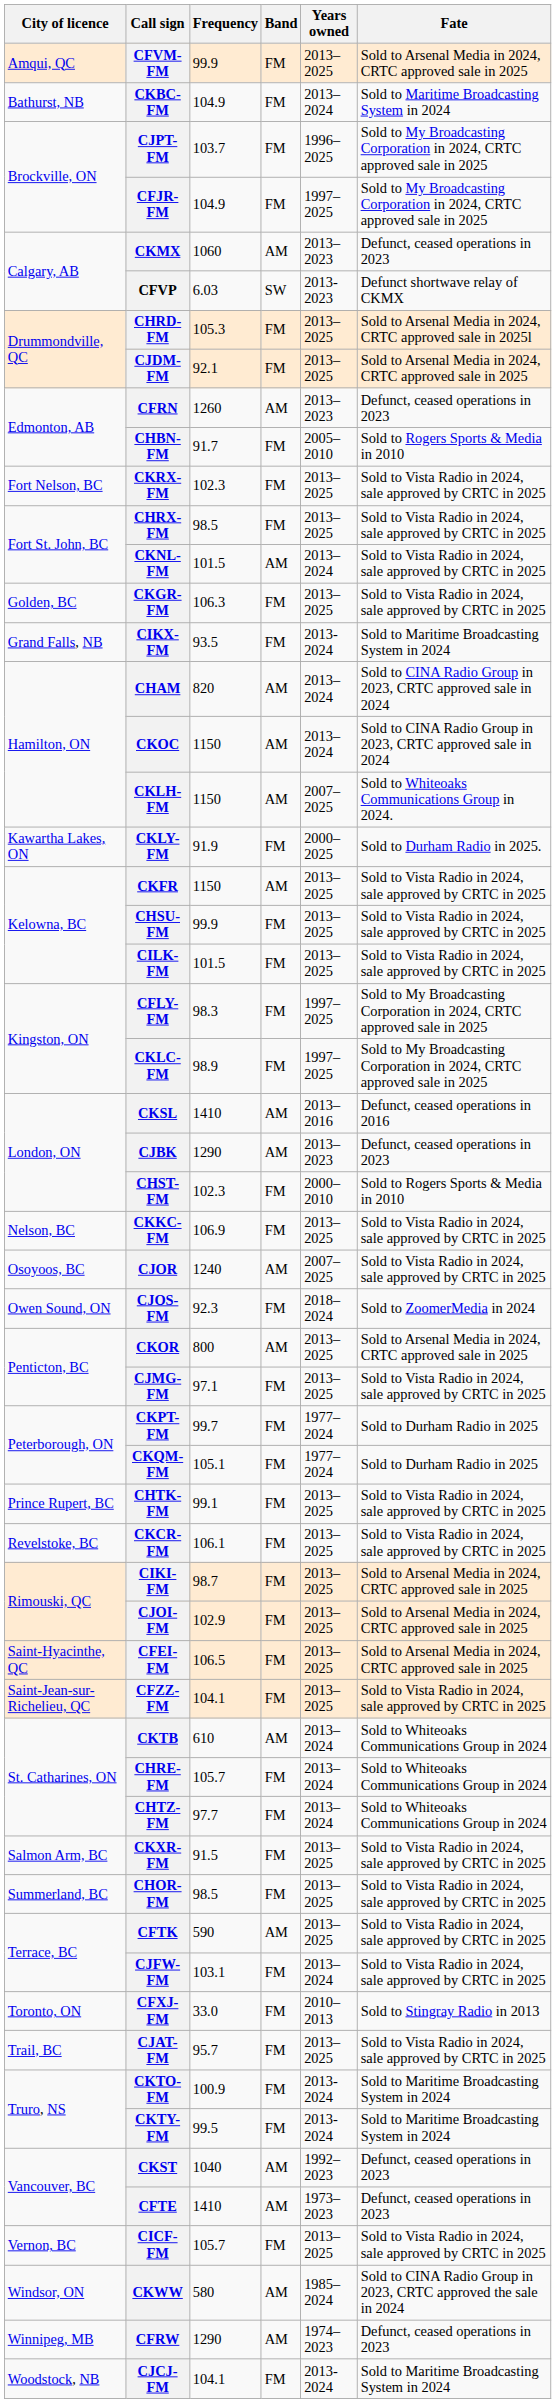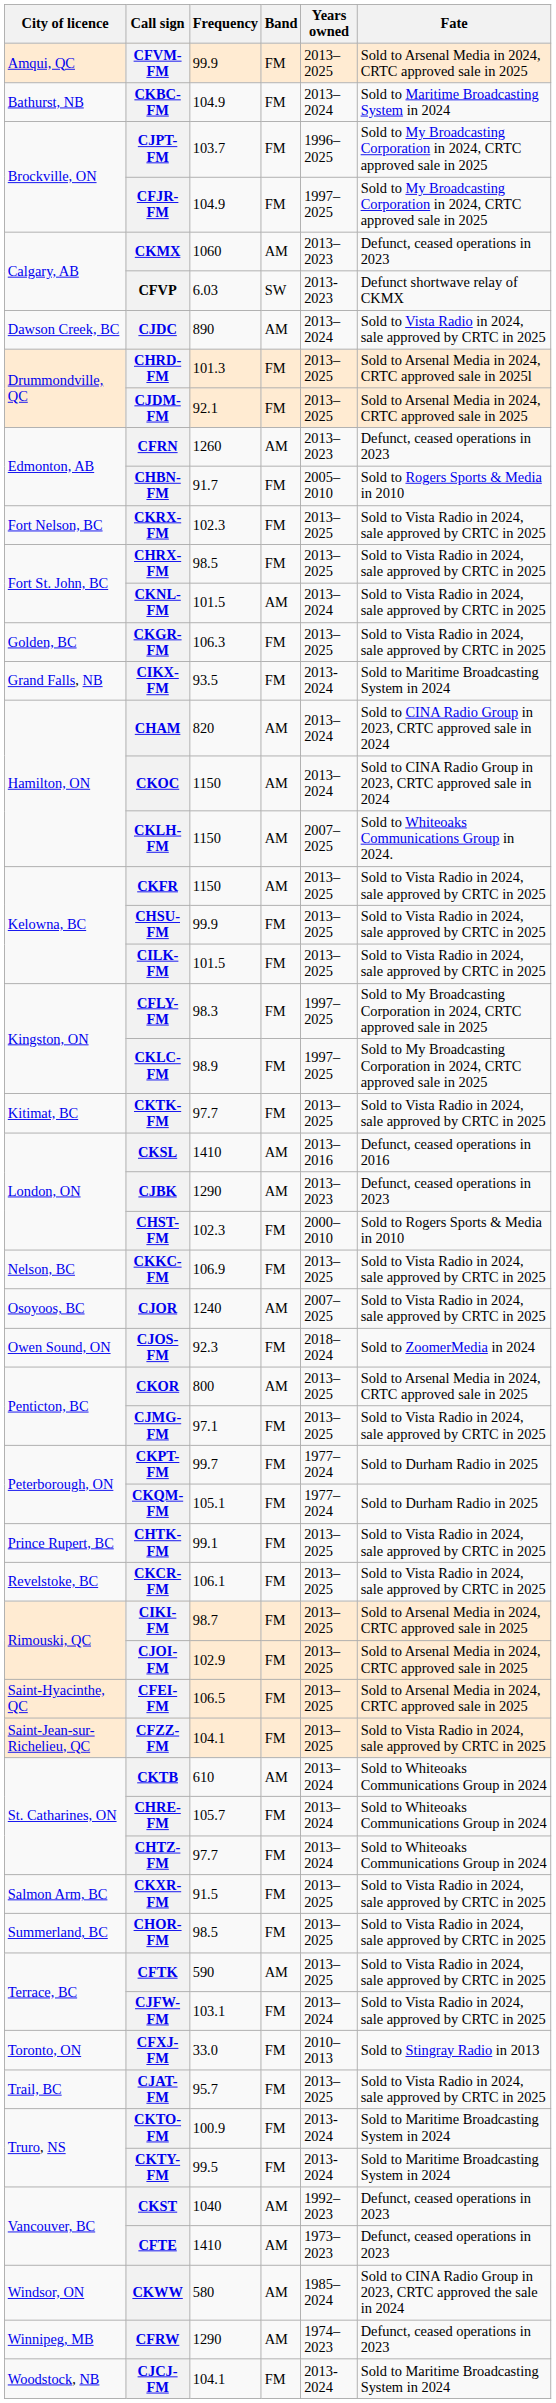 <table class="wikitable sortable">
 <tr>
 <th scope="col">City of licence</th>
 <th scope="col">Call sign</th>
 <th scope="col">Frequency</th>
 <th scope="col">Band</th>
 <th scope="col">Years owned</th>
 <th scope="col">Fate</th>
 </tr>
 <tr style="background-color:#ffebd2;">
 <td><a href='#'>Amqui, QC</a></td>
 <th scope="row"><a href='#'>CFVM-FM</a></th>
 <td data-sort-value=099900>99.9</td>
 <td>FM</td>
 <td>2013–2025</td>
 <td>Sold to Arsenal Media in 2024, CRTC approved sale in 2025</td>
 </tr>
 <tr>
 <td><a href='#'>Bathurst, NB</a></td>
 <th scope="row"><a href='#'>CKBC-FM</a></th>
 <td data-sort-value=104900>104.9</td>
 <td>FM</td>
 <td>2013–2024</td>
 <td>Sold to <a href='#'>Maritime Broadcasting System</a> in 2024</td>
 </tr>
 <tr>
 <td rowspan="2"><a href='#'>Brockville, ON</a></td>
 <th scope="row"><a href='#'>CJPT-FM</a></th>
 <td data-sort-value=103700>103.7</td>
 <td>FM</td>
 <td>1996–2025</td>
 <td>Sold to <a href='#'>My Broadcasting Corporation</a> in 2024, CRTC approved sale in 2025</td>
 </tr>
 <tr>
 <th scope="row"><a href='#'>CFJR-FM</a></th>
 <td data-sort-value=104900>104.9</td>
 <td>FM</td>
 <td>1997–2025</td>
 <td>Sold to <a href='#'>My Broadcasting Corporation</a> in 2024, CRTC approved sale in 2025</td>
 </tr>
 <tr>
 <td rowspan=2><a href='#'>Calgary, AB</a></td>
 <th scope="row"><a href='#'>CKMX</a></th>
 <td data-sort-value=001060>1060</td>
 <td>AM</td>
 <td>2013–2023</td>
 <td>Defunct, ceased operations in 2023</td>
 </tr>
 <tr>
 <th scope="row">CFVP</th>
 <td data-sort-value=006030>6.03</td>
 <td>SW</td>
 <td>2013-2023</td>
 <td>Defunct shortwave relay of CKMX</td>
 </tr>
+<tr>
+<td><a href='#'>Dawson Creek, BC</a></td>
+<th scope="row"><a href='#'>CJDC</a></th>
+<td data-sort-value=000890>890</td>
+<td>AM</td>
+<td>2013–2024</td>
+<td>Sold to <a href='#'>Vista Radio</a> in 2024, sale approved by CRTC in 2025</td>
+</tr>
 <tr style="background-color:#ffebd2;">
 <td rowspan="2"><a href='#'>Drummondville, QC</a></td>
 <th scope="row"><a href='#'>CHRD-FM</a></th>
-<td data-sort-value=105300>105.3</td>
+<td data-sort-value=105300>101.3</td>
 <td>FM</td>
 <td>2013–2025</td>
 <td>Sold to Arsenal Media in 2024, CRTC approved sale in 2025l</td>
 </tr>
 <tr style="background-color:#ffebd2;">
 <th scope="row"><a href='#'>CJDM-FM</a></th>
 <td data-sort-value=092100>92.1</td>
 <td>FM</td>
 <td>2013–2025</td>
 <td>Sold to Arsenal Media in 2024, CRTC approved sale in 2025</td>
 </tr>
 <tr>
 <td rowspan="2"><a href='#'>Edmonton, AB</a></td>
 <th scope="row"><a href='#'>CFRN</a></th>
 <td data-sort-value=001260>1260</td>
 <td>AM</td>
 <td>2013–2023</td>
 <td>Defunct, ceased operations in 2023</td>
 </tr>
 <tr>
 <th scope="row"><a href='#'>CHBN-FM</a></th>
 <td data-sort-value=091700>91.7</td>
 <td>FM</td>
 <td>2005–2010</td>
 <td>Sold to <a href='#'>Rogers Sports & Media</a> in 2010</td>
 </tr>
 <tr>
 <td><a href='#'>Fort Nelson, BC</a></td>
 <th scope="row"><a href='#'>CKRX-FM</a></th>
 <td data-sort-value=102300>102.3</td>
 <td>FM</td>
 <td>2013–2025</td>
 <td>Sold to Vista Radio in 2024, sale approved by CRTC in 2025</td>
 </tr>
 <tr>
 <td rowspan=2><a href='#'>Fort St. John, BC</a></td>
 <th scope="row"><a href='#'>CHRX-FM</a></th>
 <td data-sort-value=098500>98.5</td>
 <td>FM</td>
 <td>2013–2025</td>
 <td>Sold to Vista Radio in 2024, sale approved by CRTC in 2025</td>
 </tr>
 <tr>
 <th scope="row"><a href='#'>CKNL-FM</a></th>
 <td data-sort-value=101500>101.5</td>
 <td>AM</td>
 <td>2013–2024</td>
 <td>Sold to Vista Radio in 2024, sale approved by CRTC in 2025</td>
 </tr>
 <tr>
 <td><a href='#'>Golden, BC</a></td>
 <th scope="row"><a href='#'>CKGR-FM</a></th>
 <td data-sort-value=106300>106.3</td>
 <td>FM</td>
 <td>2013–2025</td>
 <td>Sold to Vista Radio in 2024, sale approved by CRTC in 2025</td>
 </tr>
 <tr>
 <td><a href='#'>Grand Falls</a>, <a href='#'>NB</a></td>
 <th><a href='#'>CIKX-FM</a></th>
 <td>93.5</td>
 <td>FM</td>
 <td>2013-2024</td>
 <td>Sold to Maritime Broadcasting System in 2024</td>
 </tr>
 <tr>
 <td rowspan="3"><a href='#'>Hamilton, ON</a></td>
 <th scope="row"><a href='#'>CHAM</a></th>
 <td data-sort-value=000820>820</td>
 <td>AM</td>
 <td>2013–2024</td>
 <td>Sold to <a href='#'>CINA Radio Group</a> in 2023, CRTC approved sale in 2024</td>
 </tr>
 <tr>
 <th scope="row"><a href='#'>CKOC</a></th>
 <td data-sort-value=001150>1150</td>
 <td>AM</td>
 <td>2013–2024</td>
 <td>Sold to CINA Radio Group in 2023, CRTC approved sale in 2024</td>
 </tr>
 <tr>
 <th scope="row"><a href='#'>CKLH-FM</a></th>
 <td data-sort-value=108000>1150</td>
 <td>AM</td>
 <td>2007–2025</td>
 <td>Sold to <a href='#'>Whiteoaks Communications Group</a> in 2024.</td>
 </tr>
 <tr>
-<td><a href='#'>Kawartha Lakes, ON</a></td>
-<th scope="row"><a href='#'>CKLY-FM</a></th>
-<td data-sort-value=091900>91.9</td>
-<td>FM</td>
-<td>2000–2025</td>
-<td>Sold to <a href='#'>Durham Radio</a> in 2025.</td>
-</tr>
-<tr>
 <td rowspan=3><a href='#'>Kelowna, BC</a></td>
 <th scope="row"><a href='#'>CKFR</a></th>
 <td data-sort-value=001150>1150</td>
 <td>AM</td>
 <td>2013–2025</td>
 <td>Sold to Vista Radio in 2024, sale approved by CRTC in 2025</td>
 </tr>
 <tr>
 <th scope="row"><a href='#'>CHSU-FM</a></th>
 <td data-sort-value=099900>99.9</td>
 <td>FM</td>
 <td>2013–2025</td>
 <td>Sold to Vista Radio in 2024, sale approved by CRTC in 2025</td>
 </tr>
 <tr>
 <th scope="row"><a href='#'>CILK-FM</a></th>
 <td data-sort-value=101500>101.5</td>
 <td>FM</td>
 <td>2013–2025</td>
 <td>Sold to Vista Radio in 2024, sale approved by CRTC in 2025</td>
 </tr>
 <tr>
 <td rowspan="2"><a href='#'>Kingston, ON</a></td>
 <th scope="row"><a href='#'>CFLY-FM</a></th>
 <td data-sort-value=098300>98.3</td>
 <td>FM</td>
 <td>1997–2025</td>
 <td>Sold to My Broadcasting Corporation in 2024, CRTC approved sale in 2025</td>
 </tr>
 <tr>
 <th scope="row"><a href='#'>CKLC-FM</a></th>
 <td data-sort-value=098900>98.9</td>
 <td>FM</td>
 <td>1997–2025</td>
 <td>Sold to My Broadcasting Corporation in 2024, CRTC approved sale in 2025</td>
+</tr>
+<tr>
+<td><a href='#'>Kitimat, BC</a></td>
+<th scope="row"><a href='#'>CKTK-FM</a></th>
+<td data-sort-value=097700>97.7</td>
+<td>FM</td>
+<td>2013–2025</td>
+<td>Sold to Vista Radio in 2024, sale approved by CRTC in 2025</td>
 </tr>
 <tr>
 <td rowspan="3"><a href='#'>London, ON</a></td>
 <th><a href='#'>CKSL</a></th>
 <td>1410</td>
 <td>AM</td>
 <td>2013–2016</td>
 <td>Defunct, ceased operations in 2016</td>
 </tr>
 <tr>
 <th scope="row"><a href='#'>CJBK</a></th>
 <td data-sort-value="001290">1290</td>
 <td>AM</td>
 <td>2013–2023</td>
 <td>Defunct, ceased operations in 2023</td>
 </tr>
 <tr>
 <th scope="row"><a href='#'>CHST-FM</a></th>
 <td data-sort-value=102300>102.3</td>
 <td>FM</td>
 <td>2000–2010</td>
 <td>Sold to Rogers Sports & Media in 2010</td>
 </tr>
 <tr>
 <td><a href='#'>Nelson, BC</a></td>
 <th scope="row"><a href='#'>CKKC-FM</a></th>
 <td data-sort-value=106900>106.9</td>
 <td>FM</td>
 <td>2013–2025</td>
 <td>Sold to Vista Radio in 2024, sale approved by CRTC in 2025</td>
 </tr>
 <tr>
 <td><a href='#'>Osoyoos, BC</a></td>
 <th scope="row"><a href='#'>CJOR</a></th>
 <td>1240</td>
 <td>AM</td>
 <td>2007–2025</td>
 <td>Sold to Vista Radio in 2024, sale approved by CRTC in 2025</td>
 </tr>
 <tr>
 <td><a href='#'>Owen Sound, ON</a></td>
 <th scope="row"><a href='#'>CJOS-FM</a></th>
 <td>92.3</td>
 <td>FM</td>
 <td>2018–2024</td>
 <td>Sold to <a href='#'>ZoomerMedia</a> in 2024</td>
 </tr>
 <tr>
 <td rowspan=2><a href='#'>Penticton, BC</a></td>
 <th scope="row"><a href='#'>CKOR</a></th>
 <td>800</td>
 <td>AM</td>
 <td>2013–2025</td>
 <td>Sold to Arsenal Media in 2024, CRTC approved sale in 2025</td>
 </tr>
 <tr>
 <th scope="row"><a href='#'>CJMG-FM</a></th>
 <td>97.1</td>
 <td>FM</td>
 <td>2013–2025</td>
 <td>Sold to Vista Radio in 2024, sale approved by CRTC in 2025</td>
 </tr>
 <tr>
 <td rowspan=2><a href='#'>Peterborough, ON</a></td>
 <th scope="row"><a href='#'>CKPT-FM</a></th>
 <td>99.7</td>
 <td>FM</td>
 <td>1977–2024</td>
 <td>Sold to Durham Radio in 2025</td>
 </tr>
 <tr>
 <th scope="row"><a href='#'>CKQM-FM</a></th>
 <td>105.1</td>
 <td>FM</td>
 <td>1977–2024</td>
 <td>Sold to Durham Radio in 2025</td>
 </tr>
 <tr>
 <td><a href='#'>Prince Rupert, BC</a></td>
 <th scope="row"><a href='#'>CHTK-FM</a></th>
 <td>99.1</td>
 <td>FM</td>
 <td>2013–2025</td>
 <td>Sold to Vista Radio in 2024, sale approved by CRTC in 2025</td>
 </tr>
 <tr>
 <td><a href='#'>Revelstoke, BC</a></td>
 <th scope="row"><a href='#'>CKCR-FM</a></th>
 <td>106.1</td>
 <td>FM</td>
 <td>2013–2025</td>
 <td>Sold to Vista Radio in 2024, sale approved by CRTC in 2025</td>
 </tr>
 <tr style="background-color:#ffebd2;">
 <td rowspan="2"><a href='#'>Rimouski, QC</a></td>
 <th scope="row"><a href='#'>CIKI-FM</a></th>
 <td>98.7</td>
 <td>FM</td>
 <td>2013–2025</td>
 <td>Sold to Arsenal Media in 2024, CRTC approved sale in 2025</td>
 </tr>
 <tr style="background-color:#ffebd2;">
 <th scope="row"><a href='#'>CJOI-FM</a></th>
 <td>102.9</td>
 <td>FM</td>
 <td>2013–2025</td>
 <td>Sold to Arsenal Media in 2024, CRTC approved sale in 2025</td>
 </tr>
 <tr style="background-color:#ffebd2;">
 <td><a href='#'>Saint-Hyacinthe, QC</a></td>
 <th scope="row"><a href='#'>CFEI-FM</a></th>
 <td>106.5</td>
 <td>FM</td>
 <td>2013–2025</td>
 <td>Sold to Arsenal Media in 2024, CRTC approved sale in 2025</td>
 </tr>
 <tr style="background-color:#ffebd2;">
 <td><a href='#'>Saint-Jean-sur-Richelieu, QC</a></td>
 <th scope="row"><a href='#'>CFZZ-FM</a></th>
 <td>104.1</td>
 <td>FM</td>
 <td>2013–2025</td>
 <td>Sold to Vista Radio in 2024, sale approved by CRTC in 2025</td>
 </tr>
 <tr>
 <td rowspan="3"><a href='#'>St. Catharines, ON</a></td>
 <th scope="row"><a href='#'>CKTB</a></th>
 <td>610</td>
 <td>AM</td>
 <td>2013–2024</td>
 <td>Sold to Whiteoaks Communications Group in 2024</td>
 </tr>
 <tr>
 <th scope="row"><a href='#'>CHRE-FM</a></th>
 <td>105.7</td>
 <td>FM</td>
 <td>2013–2024</td>
 <td>Sold to Whiteoaks Communications Group in 2024</td>
 </tr>
 <tr>
 <th scope="row"><a href='#'>CHTZ-FM</a></th>
 <td>97.7</td>
 <td>FM</td>
 <td>2013–2024</td>
 <td>Sold to Whiteoaks Communications Group in 2024</td>
 </tr>
 <tr>
 <td><a href='#'>Salmon Arm, BC</a></td>
 <th scope="row"><a href='#'>CKXR-FM</a></th>
 <td>91.5</td>
 <td>FM</td>
 <td>2013–2025</td>
 <td>Sold to Vista Radio in 2024, sale approved by CRTC in 2025</td>
 </tr>
 <tr>
 <td><a href='#'>Summerland, BC</a></td>
 <th scope="row"><a href='#'>CHOR-FM</a></th>
 <td>98.5</td>
 <td>FM</td>
 <td>2013–2025</td>
 <td>Sold to Vista Radio in 2024, sale approved by CRTC in 2025</td>
 </tr>
 <tr>
 <td rowspan="2"><a href='#'>Terrace, BC</a></td>
 <th scope="row"><a href='#'>CFTK</a></th>
 <td>590</td>
 <td>AM</td>
 <td>2013–2025</td>
 <td>Sold to Vista Radio in 2024, sale approved by CRTC in 2025</td>
 </tr>
 <tr>
 <th scope="row"><a href='#'>CJFW-FM</a></th>
 <td>103.1</td>
 <td>FM</td>
 <td>2013–2024</td>
 <td>Sold to Vista Radio in 2024, sale approved by CRTC in 2025</td>
 </tr>
 <tr>
 <td><a href='#'>Toronto, ON</a></td>
 <th scope="row"><a href='#'>CFXJ-FM</a></th>
 <td>33.0</td>
 <td>FM</td>
 <td>2010–2013</td>
 <td>Sold to <a href='#'>Stingray Radio</a> in 2013</td>
 </tr>
 <tr>
 <td><a href='#'>Trail, BC</a></td>
 <th scope="row"><a href='#'>CJAT-FM</a></th>
 <td>95.7</td>
 <td>FM</td>
 <td>2013–2025</td>
 <td>Sold to Vista Radio in 2024, sale approved by CRTC in 2025</td>
 </tr>
 <tr>
 <td rowspan="2"><a href='#'>Truro</a>, <a href='#'>NS</a></td>
 <th><a href='#'>CKTO-FM</a></th>
 <td>100.9</td>
 <td>FM</td>
 <td>2013-2024</td>
 <td>Sold to Maritime Broadcasting System in 2024</td>
 </tr>
 <tr>
 <th><a href='#'>CKTY-FM</a></th>
 <td>99.5</td>
 <td>FM</td>
 <td>2013-2024</td>
 <td>Sold to Maritime Broadcasting System in 2024</td>
 </tr>
 <tr>
 <td rowspan="2"><a href='#'>Vancouver, BC</a></td>
 <th scope="row"><a href='#'>CKST</a></th>
 <td>1040</td>
 <td>AM</td>
 <td>1992–2023</td>
 <td>Defunct, ceased operations in 2023</td>
 </tr>
 <tr>
 <th scope="row"><a href='#'>CFTE</a></th>
 <td>1410</td>
 <td>AM</td>
 <td>1973–2023</td>
 <td>Defunct, ceased operations in 2023</td>
 </tr>
 <tr>
-<td><a href='#'>Vernon, BC</a></td>
-<th scope="row"><a href='#'>CICF-FM</a></th>
-<td>105.7</td>
-<td>FM</td>
-<td>2013–2025</td>
-<td>Sold to Vista Radio in 2024, sale approved by CRTC in 2025</td>
-</tr>
-<tr>
 <td><a href='#'>Windsor, ON</a></td>
 <th scope="row"><a href='#'>CKWW</a></th>
 <td>580</td>
 <td>AM</td>
 <td>1985–2024</td>
 <td>Sold to CINA Radio Group in 2023, CRTC approved the sale in 2024</td>
 </tr>
 <tr>
 <td><a href='#'>Winnipeg, MB</a></td>
 <th scope="row"><a href='#'>CFRW</a></th>
 <td>1290</td>
 <td>AM</td>
 <td>1974–2023</td>
 <td>Defunct, ceased operations in 2023</td>
 </tr>
 <tr>
 <td><a href='#'>Woodstock</a>, <a href='#'>NB</a></td>
 <th><a href='#'>CJCJ-FM</a></th>
 <td>104.1</td>
 <td>FM</td>
 <td>2013-2024</td>
 <td>Sold to Maritime Broadcasting System in 2024</td>
 </tr>
 </table>
